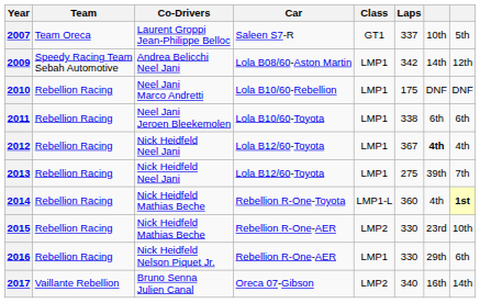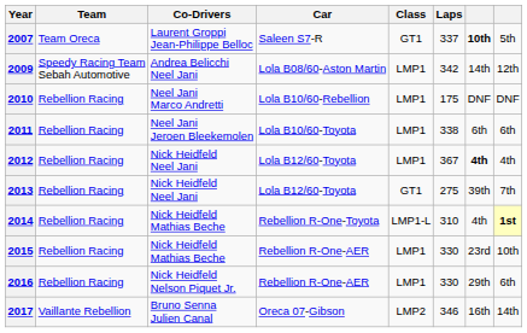 <table class="wikitable" style="text-align:center; font-size:90%">
 <tr>
 <th>Year</th>
 <th>Team</th>
 <th>Co-Drivers</th>
 <th>Car</th>
 <th>Class</th>
 <th>Laps</th>
 <th></th>
 <th></th>
 </tr>
 <tr>
 <th><a href='#'>2007</a></th>
 <td align="left"> <a href='#'>Team Oreca</a></td>
 <td align="left" nowrap> <a href='#'>Laurent Groppi</a><br> <a href='#'>Jean-Philippe Belloc</a></td>
 <td align="left"><a href='#'>Saleen S7</a>-R</td>
 <td>GT1</td>
 <td>337</td>
-<td>10th</td>
+<td><strong>10th</strong></td>
 <td>5th</td>
 </tr>
 <tr>
 <th><a href='#'>2009</a></th>
 <td align="left" nowrap> <a href='#'>Speedy Racing Team</a><br> Sebah Automotive</td>
 <td align="left" nowrap> <a href='#'>Andrea Belicchi</a><br> <a href='#'>Neel Jani</a></td>
 <td align="left" nowrap><a href='#'>Lola B08/60</a>-<a href='#'>Aston Martin</a></td>
 <td>LMP1</td>
 <td>342</td>
 <td>14th</td>
 <td>12th</td>
 </tr>
 <tr>
 <th><a href='#'>2010</a></th>
 <td align="left"> <a href='#'>Rebellion Racing</a></td>
 <td align="left"> <a href='#'>Neel Jani</a><br> <a href='#'>Marco Andretti</a></td>
 <td align="left"><a href='#'>Lola B10/60</a>-<a href='#'>Rebellion</a></td>
 <td>LMP1</td>
 <td>175</td>
 <td>DNF</td>
 <td>DNF</td>
 </tr>
 <tr>
 <th><a href='#'>2011</a></th>
 <td align="left"> <a href='#'>Rebellion Racing</a></td>
 <td align="left"> <a href='#'>Neel Jani</a><br> <a href='#'>Jeroen Bleekemolen</a></td>
 <td align="left"><a href='#'>Lola B10/60</a>-<a href='#'>Toyota</a></td>
 <td>LMP1</td>
 <td>338</td>
 <td>6th</td>
 <td>6th</td>
 </tr>
 <tr>
 <th><a href='#'>2012</a></th>
 <td align="left"> <a href='#'>Rebellion Racing</a></td>
 <td align="left"> <a href='#'>Nick Heidfeld</a><br> <a href='#'>Neel Jani</a></td>
 <td align="left"><a href='#'>Lola B12/60</a>-<a href='#'>Toyota</a></td>
 <td>LMP1</td>
 <td>367</td>
 <td><strong>4th</strong></td>
 <td>4th</td>
 </tr>
 <tr>
 <th><a href='#'>2013</a></th>
 <td align="left"> <a href='#'>Rebellion Racing</a></td>
 <td align="left"> <a href='#'>Nick Heidfeld</a><br> <a href='#'>Neel Jani</a></td>
 <td align="left"><a href='#'>Lola B12/60</a>-<a href='#'>Toyota</a></td>
-<td>LMP1</td>
+<td>GT1</td>
 <td>275</td>
 <td>39th</td>
 <td>7th</td>
 </tr>
 <tr>
 <th><a href='#'>2014</a></th>
 <td align="left"> <a href='#'>Rebellion Racing</a></td>
 <td align="left"> <a href='#'>Nick Heidfeld</a><br> <a href='#'>Mathias Beche</a></td>
 <td align="left"><a href='#'>Rebellion R-One</a>-<a href='#'>Toyota</a></td>
 <td>LMP1-L</td>
-<td>360</td>
+<td>310</td>
 <td>4th</td>
 <td style="background:#FFFFBF;"><strong>1st</strong></td>
 </tr>
 <tr>
 <th><a href='#'>2015</a></th>
 <td align="left"> <a href='#'>Rebellion Racing</a></td>
 <td align="left"> <a href='#'>Nick Heidfeld</a><br> <a href='#'>Mathias Beche</a></td>
 <td align="left"><a href='#'>Rebellion R-One</a>-<a href='#'>AER</a></td>
-<td>LMP2</td>
+<td>LMP1</td>
 <td>330</td>
 <td>23rd</td>
 <td>10th</td>
 </tr>
 <tr>
 <th><a href='#'>2016</a></th>
 <td align="left"> <a href='#'>Rebellion Racing</a></td>
 <td align="left"> <a href='#'>Nick Heidfeld</a><br> <a href='#'>Nelson Piquet Jr.</a></td>
 <td align="left"><a href='#'>Rebellion R-One</a>-<a href='#'>AER</a></td>
 <td>LMP1</td>
 <td>330</td>
 <td>29th</td>
 <td>6th</td>
 </tr>
 <tr>
 <th><a href='#'>2017</a></th>
 <td align="left"> <a href='#'>Vaillante Rebellion</a></td>
 <td align="left"> <a href='#'>Bruno Senna</a><br> <a href='#'>Julien Canal</a></td>
 <td align="left"><a href='#'>Oreca 07</a>-<a href='#'>Gibson</a></td>
 <td>LMP2</td>
-<td>340</td>
+<td>346</td>
 <td>16th</td>
 <td>14th</td>
 </tr>
 </table>
